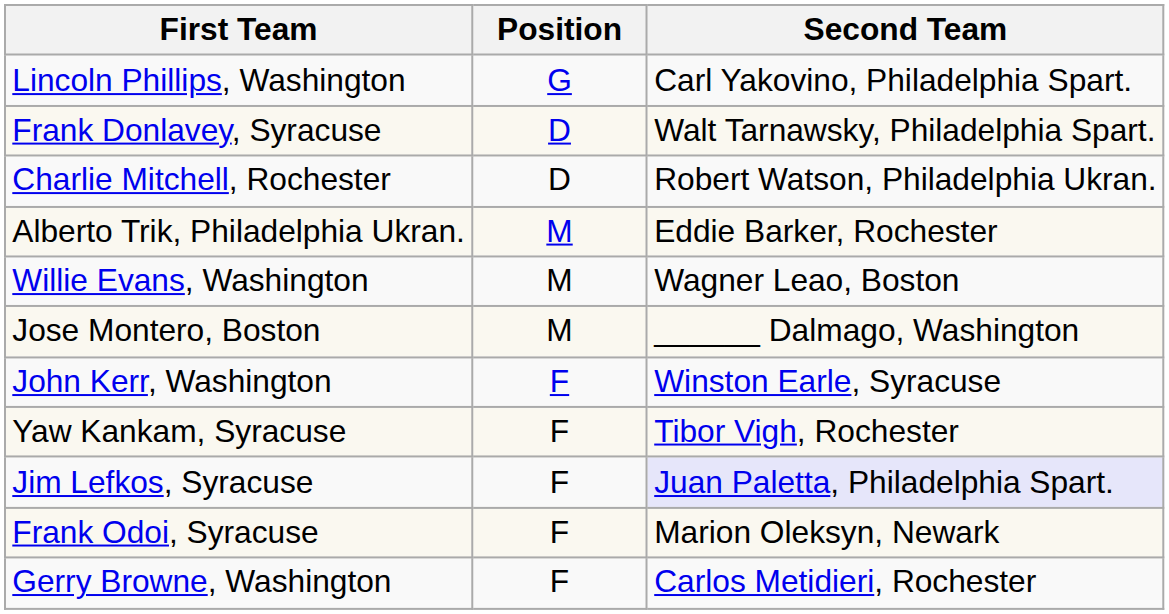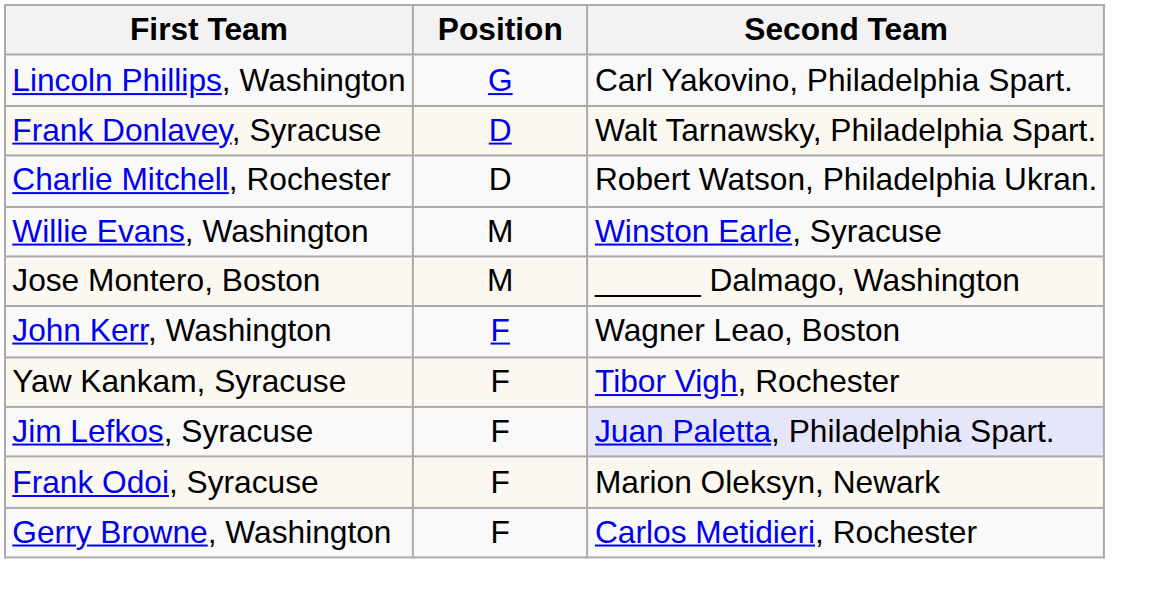 <table class="wikitable">
 <tr>
 <th>First Team</th>
 <th>  Position  </th>
 <th>Second Team</th>
 </tr>
 <tr>
 <td><a href='#'>Lincoln Phillips</a>, Washington</td>
 <td align=center><a href='#'>G</a></td>
 <td>Carl Yakovino, Philadelphia Spart.</td>
 </tr>
 <tr style="background:#faf8f0;">
 <td><a href='#'>Frank Donlavey</a>, Syracuse</td>
 <td align=center><a href='#'>D</a></td>
 <td>Walt Tarnawsky, Philadelphia Spart.</td>
 </tr>
 <tr>
 <td><a href='#'>Charlie Mitchell</a>, Rochester</td>
 <td align=center>D</td>
 <td>Robert Watson, Philadelphia Ukran.</td>
 </tr>
-<tr style="background:#faf8f0;">
-<td>Alberto Trik, Philadelphia Ukran.</td>
-<td align=center><a href='#'>M</a></td>
-<td>Eddie Barker, Rochester</td>
-</tr>
 <tr>
 <td><a href='#'>Willie Evans</a>, Washington</td>
 <td align=center>M</td>
-<td>Wagner Leao, Boston</td>
+<td><a href='#'>Winston Earle</a>, Syracuse</td>
 </tr>
 <tr style="background:#faf8f0;">
 <td>Jose Montero, Boston</td>
 <td align=center>M</td>
 <td>______ Dalmago, Washington</td>
 </tr>
 <tr>
 <td><a href='#'>John Kerr</a>, Washington</td>
 <td align=center><a href='#'>F</a></td>
-<td><a href='#'>Winston Earle</a>, Syracuse</td>
+<td>Wagner Leao, Boston</td>
 </tr>
 <tr style="background:#faf8f0;">
 <td>Yaw Kankam, Syracuse</td>
 <td align=center>F</td>
 <td><a href='#'>Tibor Vigh</a>, Rochester</td>
 </tr>
 <tr>
 <td><a href='#'>Jim Lefkos</a>, Syracuse</td>
 <td align=center>F</td>
 <td style="background: lavender;"><a href='#'>Juan Paletta</a>, Philadelphia Spart.</td>
 </tr>
 <tr style="background:#faf8f0;">
 <td><a href='#'>Frank Odoi</a>, Syracuse</td>
 <td align=center>F</td>
 <td>Marion Oleksyn, Newark</td>
 </tr>
 <tr>
 <td><a href='#'>Gerry Browne</a>, Washington</td>
 <td align=center>F</td>
 <td><a href='#'>Carlos Metidieri</a>, Rochester</td>
 </tr>
 </table>
